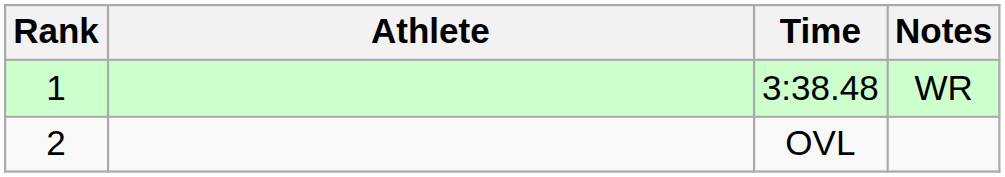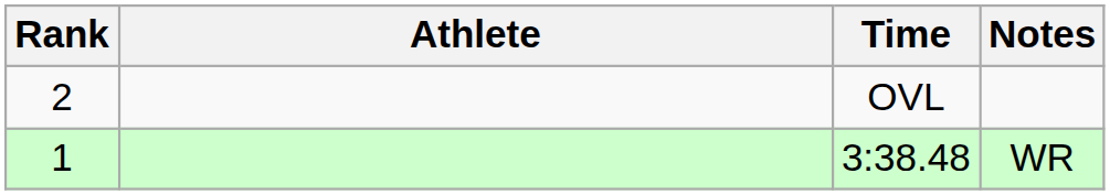 <table class="wikitable" style="text-align:center">
 <tr>
 <th>Rank</th>
 <th Style="width:18em">Athlete</th>
 <th>Time</th>
 <th>Notes</th>
 </tr>
+<tr>
+<td>2</td>
+<td style="text-align:left"><br></td>
+<td>OVL</td>
+<td></td>
+</tr>
 <tr style="background:#cfc">
 <td>1</td>
 <td style="text-align:left"><br></td>
 <td>3:38.48</td>
 <td>WR</td>
 </tr>
-<tr>
-<td>2</td>
-<td style="text-align:left"><br></td>
-<td>OVL</td>
-<td></td>
-</tr>
 </table>
